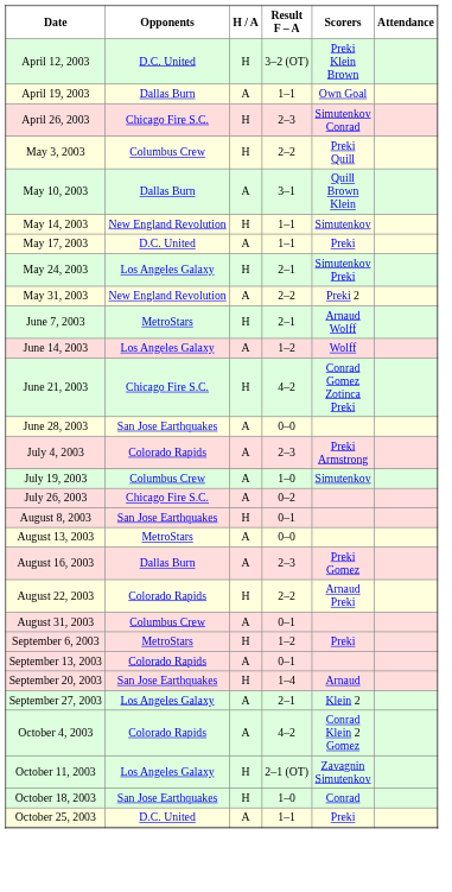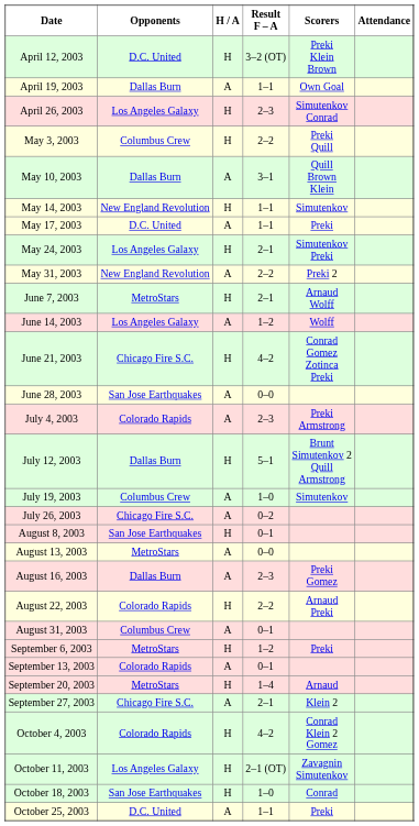 <table border="2" cellpadding="4" style="border-collapse:collapse; text-align:center;">
 <tr>
 <th>Date</th>
 <th>Opponents</th>
 <th>H / A</th>
 <th>Result<br>F – A</th>
 <th>Scorers</th>
 <th>Attendance</th>
 </tr>
 <tr bgcolor="#ddffdd">
 <td>April 12, 2003</td>
 <td><a href='#'>D.C. United</a></td>
 <td>H</td>
 <td>3–2 (OT)</td>
 <td><a href='#'>Preki</a> <br> <a href='#'>Klein</a> <br> <a href='#'>Brown</a></td>
 <td></td>
 </tr>
 <tr bgcolor="#ffffdd">
 <td>April 19, 2003</td>
 <td><a href='#'>Dallas Burn</a></td>
 <td>A</td>
 <td>1–1</td>
 <td><a href='#'>Own Goal</a></td>
 <td></td>
 </tr>
 <tr bgcolor="#ffdddd">
 <td>April 26, 2003</td>
-<td><a href='#'>Chicago Fire S.C.</a></td>
+<td><a href='#'>Los Angeles Galaxy</a></td>
 <td>H</td>
 <td>2–3</td>
 <td><a href='#'>Simutenkov</a> <br> <a href='#'>Conrad</a></td>
 <td></td>
 </tr>
 <tr bgcolor="#ffffdd">
 <td>May 3, 2003</td>
 <td><a href='#'>Columbus Crew</a></td>
 <td>H</td>
 <td>2–2</td>
 <td><a href='#'>Preki</a> <br> <a href='#'>Quill</a></td>
 <td></td>
 </tr>
 <tr bgcolor="#ddffdd">
 <td>May 10, 2003</td>
 <td><a href='#'>Dallas Burn</a></td>
 <td>A</td>
 <td>3–1</td>
 <td><a href='#'>Quill</a> <br> <a href='#'>Brown</a> <br> <a href='#'>Klein</a></td>
 <td></td>
 </tr>
 <tr bgcolor="#ffffdd">
 <td>May 14, 2003</td>
 <td><a href='#'>New England Revolution</a></td>
 <td>H</td>
 <td>1–1</td>
 <td><a href='#'>Simutenkov</a></td>
 <td></td>
 </tr>
 <tr bgcolor="#ffffdd">
 <td>May 17, 2003</td>
 <td><a href='#'>D.C. United</a></td>
 <td>A</td>
 <td>1–1</td>
 <td><a href='#'>Preki</a></td>
 <td></td>
 </tr>
 <tr bgcolor="#ddffdd">
 <td>May 24, 2003</td>
 <td><a href='#'>Los Angeles Galaxy</a></td>
 <td>H</td>
 <td>2–1</td>
 <td><a href='#'>Simutenkov</a> <br> <a href='#'>Preki</a></td>
 <td></td>
 </tr>
 <tr bgcolor="#ffffdd">
 <td>May 31, 2003</td>
 <td><a href='#'>New England Revolution</a></td>
 <td>A</td>
 <td>2–2</td>
 <td><a href='#'>Preki</a> 2</td>
 <td></td>
 </tr>
 <tr bgcolor="#ddffdd">
 <td>June 7, 2003</td>
 <td><a href='#'>MetroStars</a></td>
 <td>H</td>
 <td>2–1</td>
 <td><a href='#'>Arnaud</a> <br> <a href='#'>Wolff</a></td>
 <td></td>
 </tr>
 <tr bgcolor="#ffdddd">
 <td>June 14, 2003</td>
 <td><a href='#'>Los Angeles Galaxy</a></td>
 <td>A</td>
 <td>1–2</td>
 <td><a href='#'>Wolff</a></td>
 <td></td>
 </tr>
 <tr bgcolor="#ddffdd">
 <td>June 21, 2003</td>
 <td><a href='#'>Chicago Fire S.C.</a></td>
 <td>H</td>
 <td>4–2</td>
 <td><a href='#'>Conrad</a> <br> <a href='#'>Gomez</a> <br> <a href='#'>Zotinca</a> <br> <a href='#'>Preki</a></td>
 <td></td>
 </tr>
 <tr bgcolor="#ffffdd">
 <td>June 28, 2003</td>
 <td><a href='#'>San Jose Earthquakes</a></td>
 <td>A</td>
 <td>0–0</td>
 <td></td>
 <td></td>
 </tr>
 <tr bgcolor="#ffdddd">
 <td>July 4, 2003</td>
 <td><a href='#'>Colorado Rapids</a></td>
 <td>A</td>
 <td>2–3</td>
 <td><a href='#'>Preki</a> <br> <a href='#'>Armstrong</a></td>
 <td></td>
 </tr>
 <tr bgcolor="#ddffdd">
+<td>July 12, 2003</td>
+<td><a href='#'>Dallas Burn</a></td>
+<td>H</td>
+<td>5–1</td>
+<td><a href='#'>Brunt</a> <br> <a href='#'>Simutenkov</a> 2 <br> <a href='#'>Quill</a> <br> <a href='#'>Armstrong</a></td>
+<td></td>
+</tr>
+<tr bgcolor="#ddffdd">
 <td>July 19, 2003</td>
 <td><a href='#'>Columbus Crew</a></td>
 <td>A</td>
 <td>1–0</td>
 <td><a href='#'>Simutenkov</a></td>
 <td></td>
 </tr>
 <tr bgcolor="#ffdddd">
 <td>July 26, 2003</td>
 <td><a href='#'>Chicago Fire S.C.</a></td>
 <td>A</td>
 <td>0–2</td>
 <td></td>
 <td></td>
 </tr>
 <tr bgcolor="#ffdddd">
 <td>August 8, 2003</td>
 <td><a href='#'>San Jose Earthquakes</a></td>
 <td>H</td>
 <td>0–1</td>
 <td></td>
 <td></td>
 </tr>
 <tr bgcolor="#ffffdd">
 <td>August 13, 2003</td>
 <td><a href='#'>MetroStars</a></td>
 <td>A</td>
 <td>0–0</td>
 <td></td>
 <td></td>
 </tr>
 <tr bgcolor="#ffdddd">
 <td>August 16, 2003</td>
 <td><a href='#'>Dallas Burn</a></td>
 <td>A</td>
 <td>2–3</td>
 <td><a href='#'>Preki</a> <br> <a href='#'>Gomez</a></td>
 <td></td>
 </tr>
 <tr bgcolor="#ffffdd">
 <td>August 22, 2003</td>
 <td><a href='#'>Colorado Rapids</a></td>
 <td>H</td>
 <td>2–2</td>
 <td><a href='#'>Arnaud</a> <br> <a href='#'>Preki</a></td>
 <td></td>
 </tr>
 <tr bgcolor="#ffdddd">
 <td>August 31, 2003</td>
 <td><a href='#'>Columbus Crew</a></td>
 <td>A</td>
 <td>0–1</td>
 <td></td>
 <td></td>
 </tr>
 <tr bgcolor="#ffdddd">
 <td>September 6, 2003</td>
 <td><a href='#'>MetroStars</a></td>
 <td>H</td>
 <td>1–2</td>
 <td><a href='#'>Preki</a></td>
 <td></td>
 </tr>
 <tr bgcolor="#ffdddd">
 <td>September 13, 2003</td>
 <td><a href='#'>Colorado Rapids</a></td>
 <td>A</td>
 <td>0–1</td>
 <td></td>
 <td></td>
 </tr>
 <tr bgcolor="#ffdddd">
 <td>September 20, 2003</td>
-<td><a href='#'>San Jose Earthquakes</a></td>
+<td><a href='#'>MetroStars</a></td>
 <td>H</td>
 <td>1–4</td>
 <td><a href='#'>Arnaud</a></td>
 <td></td>
 </tr>
 <tr bgcolor="#ddffdd">
 <td>September 27, 2003</td>
-<td><a href='#'>Los Angeles Galaxy</a></td>
+<td><a href='#'>Chicago Fire S.C.</a></td>
 <td>A</td>
 <td>2–1</td>
 <td><a href='#'>Klein</a> 2</td>
 <td></td>
 </tr>
 <tr bgcolor="#ddffdd">
 <td>October 4, 2003</td>
 <td><a href='#'>Colorado Rapids</a></td>
-<td>A</td>
+<td>H</td>
 <td>4–2</td>
 <td><a href='#'>Conrad</a> <br> <a href='#'>Klein</a> 2 <br> <a href='#'>Gomez</a></td>
 <td></td>
 </tr>
 <tr bgcolor="#ddffdd">
 <td>October 11, 2003</td>
 <td><a href='#'>Los Angeles Galaxy</a></td>
 <td>H</td>
 <td>2–1 (OT)</td>
 <td><a href='#'>Zavagnin</a> <br> <a href='#'>Simutenkov</a></td>
 <td></td>
 </tr>
 <tr bgcolor="#ddffdd">
 <td>October 18, 2003</td>
 <td><a href='#'>San Jose Earthquakes</a></td>
 <td>H</td>
 <td>1–0</td>
 <td><a href='#'>Conrad</a></td>
 <td></td>
 </tr>
 <tr bgcolor="#ffffdd">
 <td>October 25, 2003</td>
 <td><a href='#'>D.C. United</a></td>
 <td>A</td>
 <td>1–1</td>
 <td><a href='#'>Preki</a></td>
 <td></td>
 </tr>
 </table>
